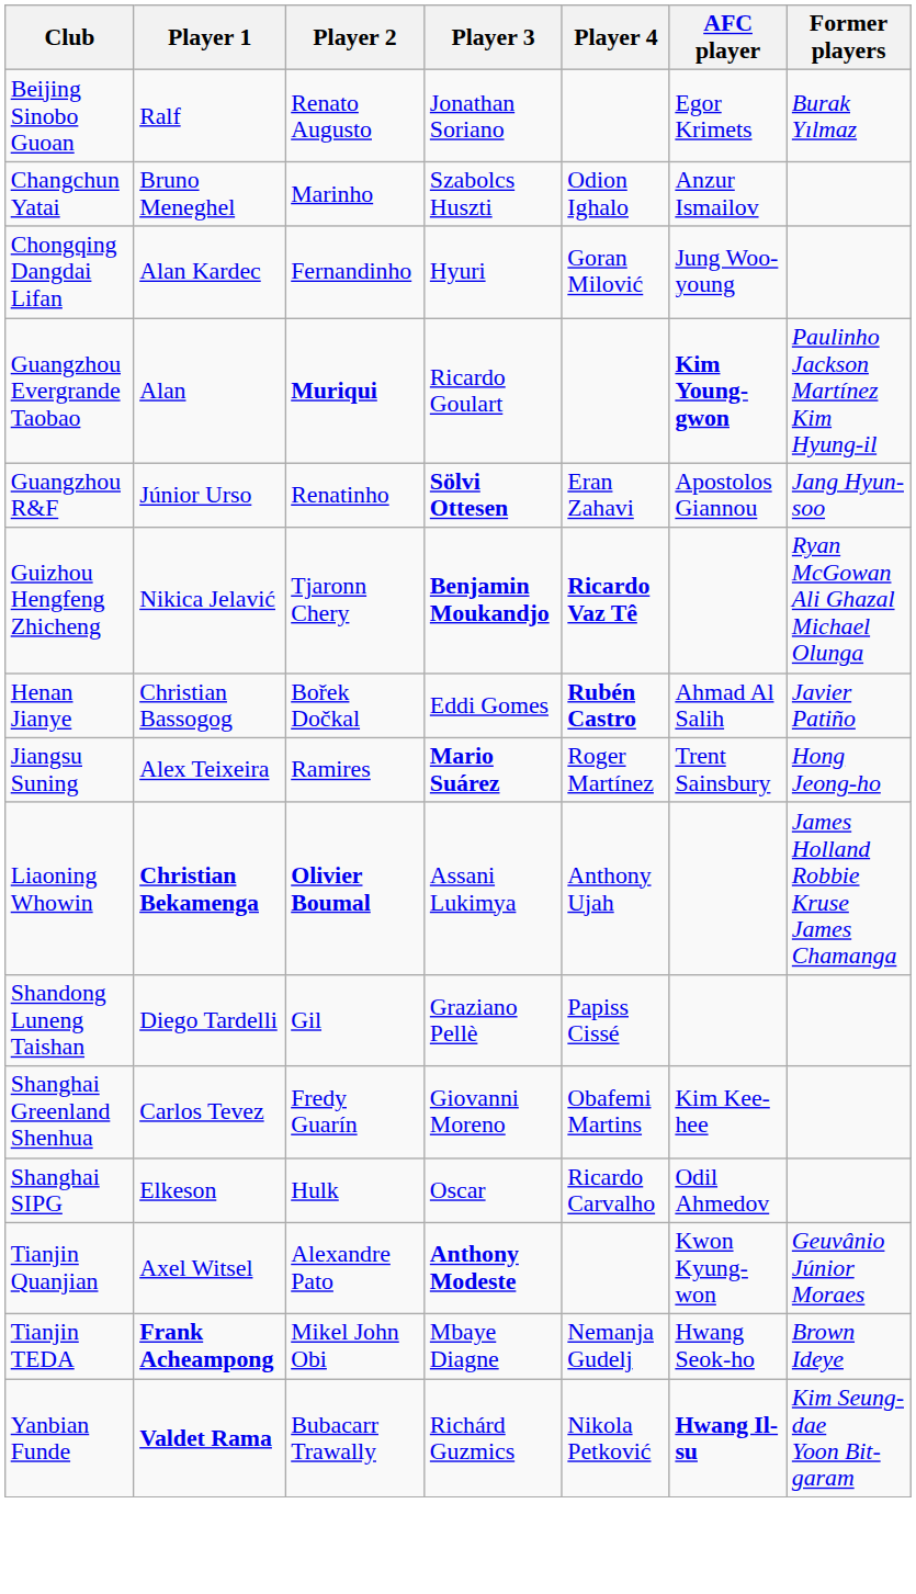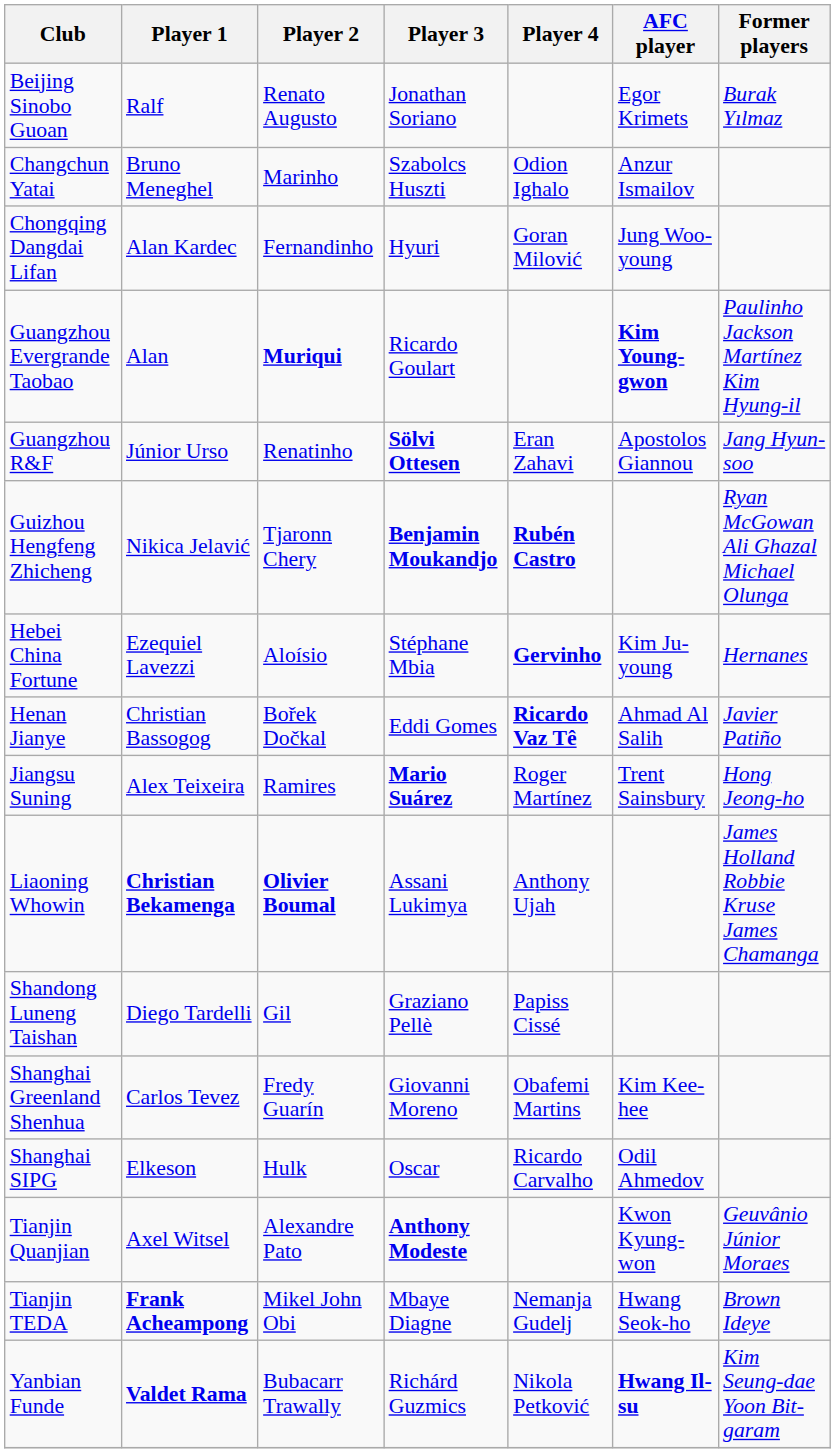 <table class="wikitable sortable" border="1">
 <tr>
 <th width="170">Club</th>
 <th width="170">Player 1</th>
 <th width="170">Player 2</th>
 <th width="170">Player 3</th>
 <th width="170">Player 4</th>
 <th width="175"><a href='#'>AFC</a> player</th>
 <th width="175">Former players</th>
 </tr>
 <tr>
 <td><a href='#'>Beijing Sinobo Guoan</a></td>
 <td> <a href='#'>Ralf</a></td>
 <td> <a href='#'>Renato Augusto</a></td>
 <td> <a href='#'>Jonathan Soriano</a></td>
 <td></td>
 <td> <a href='#'>Egor Krimets</a></td>
 <td> <em><a href='#'>Burak Yılmaz</a></em></td>
 </tr>
 <tr>
 <td><a href='#'>Changchun Yatai</a></td>
 <td> <a href='#'>Bruno Meneghel</a></td>
 <td> <a href='#'>Marinho</a></td>
 <td> <a href='#'>Szabolcs Huszti</a></td>
 <td> <a href='#'>Odion Ighalo</a></td>
 <td> <a href='#'>Anzur Ismailov</a></td>
 <td></td>
 </tr>
 <tr>
 <td><a href='#'>Chongqing Dangdai Lifan</a></td>
 <td> <a href='#'>Alan Kardec</a></td>
 <td> <a href='#'>Fernandinho</a></td>
 <td> <a href='#'>Hyuri</a></td>
 <td> <a href='#'>Goran Milović</a></td>
 <td> <a href='#'>Jung Woo-young</a></td>
 <td></td>
 </tr>
 <tr>
 <td><a href='#'>Guangzhou Evergrande Taobao</a></td>
 <td> <a href='#'>Alan</a></td>
 <td> <strong><a href='#'>Muriqui</a></strong></td>
 <td> <a href='#'>Ricardo Goulart</a></td>
 <td></td>
 <td> <strong><a href='#'>Kim Young-gwon</a></strong></td>
 <td> <em><a href='#'>Paulinho</a></em> <br>  <em><a href='#'>Jackson Martínez</a></em> <br>  <em><a href='#'>Kim Hyung-il</a></em></td>
 </tr>
 <tr>
 <td><a href='#'>Guangzhou R&F</a></td>
 <td> <a href='#'>Júnior Urso</a></td>
 <td> <a href='#'>Renatinho</a></td>
 <td> <strong><a href='#'>Sölvi Ottesen</a></strong></td>
 <td> <a href='#'>Eran Zahavi</a></td>
 <td> <a href='#'>Apostolos Giannou</a></td>
 <td> <em><a href='#'>Jang Hyun-soo</a></em></td>
 </tr>
 <tr>
 <td><a href='#'>Guizhou Hengfeng Zhicheng</a></td>
 <td> <a href='#'>Nikica Jelavić</a></td>
 <td> <a href='#'>Tjaronn Chery</a></td>
 <td> <strong><a href='#'>Benjamin Moukandjo</a></strong></td>
-<td> <strong><a href='#'>Ricardo Vaz Tê</a></strong></td>
+<td> <strong><a href='#'>Rubén Castro</a></strong></td>
 <td></td>
 <td> <em><a href='#'>Ryan McGowan</a></em> <br>  <em><a href='#'>Ali Ghazal</a></em> <br>  <em><a href='#'>Michael Olunga</a></em></td>
+</tr>
+<tr>
+<td><a href='#'>Hebei China Fortune</a></td>
+<td> <a href='#'>Ezequiel Lavezzi</a></td>
+<td> <a href='#'>Aloísio</a></td>
+<td> <a href='#'>Stéphane Mbia</a></td>
+<td> <strong><a href='#'>Gervinho</a></strong></td>
+<td> <a href='#'>Kim Ju-young</a></td>
+<td> <em><a href='#'>Hernanes</a></em></td>
 </tr>
 <tr>
 <td><a href='#'>Henan Jianye</a></td>
 <td> <a href='#'>Christian Bassogog</a></td>
 <td> <a href='#'>Bořek Dočkal</a></td>
 <td> <a href='#'>Eddi Gomes</a></td>
-<td> <strong><a href='#'>Rubén Castro</a></strong></td>
+<td> <strong><a href='#'>Ricardo Vaz Tê</a></strong></td>
 <td> <a href='#'>Ahmad Al Salih</a></td>
 <td> <em><a href='#'>Javier Patiño</a></em></td>
 </tr>
 <tr>
 <td><a href='#'>Jiangsu Suning</a></td>
 <td> <a href='#'>Alex Teixeira</a></td>
 <td> <a href='#'>Ramires</a></td>
 <td> <strong><a href='#'>Mario Suárez</a></strong></td>
 <td> <a href='#'>Roger Martínez</a></td>
 <td> <a href='#'>Trent Sainsbury</a></td>
 <td> <em><a href='#'>Hong Jeong-ho</a></em></td>
 </tr>
 <tr>
 <td><a href='#'>Liaoning Whowin</a></td>
 <td> <strong><a href='#'>Christian Bekamenga</a></strong></td>
 <td> <strong><a href='#'>Olivier Boumal</a></strong></td>
 <td> <a href='#'>Assani Lukimya</a></td>
 <td> <a href='#'>Anthony Ujah</a></td>
 <td></td>
 <td> <em><a href='#'>James Holland</a></em><br> <em><a href='#'>Robbie Kruse</a></em> <br> <em><a href='#'>James Chamanga</a></em></td>
 </tr>
 <tr>
 <td><a href='#'>Shandong Luneng Taishan</a></td>
 <td> <a href='#'>Diego Tardelli</a></td>
 <td> <a href='#'>Gil</a></td>
 <td> <a href='#'>Graziano Pellè</a></td>
 <td> <a href='#'>Papiss Cissé</a></td>
 <td></td>
 <td></td>
 </tr>
 <tr>
 <td><a href='#'>Shanghai Greenland Shenhua</a></td>
 <td> <a href='#'>Carlos Tevez</a></td>
 <td> <a href='#'>Fredy Guarín</a></td>
 <td> <a href='#'>Giovanni Moreno</a></td>
 <td> <a href='#'>Obafemi Martins</a></td>
 <td> <a href='#'>Kim Kee-hee</a></td>
 <td></td>
 </tr>
 <tr>
 <td><a href='#'>Shanghai SIPG</a></td>
 <td> <a href='#'>Elkeson</a></td>
 <td> <a href='#'>Hulk</a></td>
 <td> <a href='#'>Oscar</a></td>
 <td> <a href='#'>Ricardo Carvalho</a></td>
 <td> <a href='#'>Odil Ahmedov</a></td>
 <td></td>
 </tr>
 <tr>
 <td><a href='#'>Tianjin Quanjian</a></td>
 <td> <a href='#'>Axel Witsel</a></td>
 <td> <a href='#'>Alexandre Pato</a></td>
 <td> <strong><a href='#'>Anthony Modeste</a></strong></td>
 <td></td>
 <td> <a href='#'>Kwon Kyung-won</a></td>
 <td> <em><a href='#'>Geuvânio</a></em><br> <em><a href='#'>Júnior Moraes</a></em></td>
 </tr>
 <tr>
 <td><a href='#'>Tianjin TEDA</a></td>
 <td> <strong><a href='#'>Frank Acheampong</a></strong></td>
 <td> <a href='#'>Mikel John Obi</a></td>
 <td> <a href='#'>Mbaye Diagne</a></td>
 <td> <a href='#'>Nemanja Gudelj</a></td>
 <td> <a href='#'>Hwang Seok-ho</a></td>
 <td> <em><a href='#'>Brown Ideye</a></em></td>
 </tr>
 <tr>
 <td><a href='#'>Yanbian Funde</a></td>
 <td> <strong><a href='#'>Valdet Rama</a></strong></td>
 <td> <a href='#'>Bubacarr Trawally</a></td>
 <td> <a href='#'>Richárd Guzmics</a></td>
 <td> <a href='#'>Nikola Petković</a></td>
 <td> <strong><a href='#'>Hwang Il-su</a></strong></td>
 <td> <em><a href='#'>Kim Seung-dae</a></em> <br>  <em><a href='#'>Yoon Bit-garam</a></em></td>
 </tr>
 <tr>
 </tr>
 </table>
